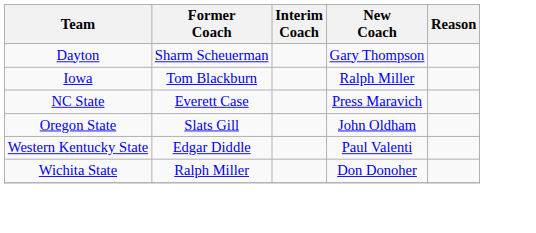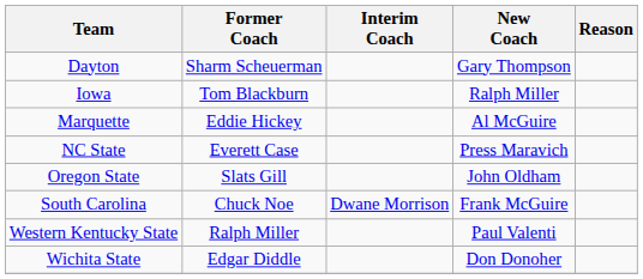 <table class="wikitable" style="text-align:center;">
 <tr>
 <th>Team</th>
 <th>Former<br>Coach</th>
 <th>Interim<br>Coach</th>
 <th>New<br>Coach</th>
 <th>Reason</th>
 </tr>
 <tr>
 <td><a href='#'>Dayton</a></td>
 <td><a href='#'>Sharm Scheuerman</a></td>
 <td></td>
 <td><a href='#'>Gary Thompson</a></td>
 <td></td>
 </tr>
 <tr>
 <td><a href='#'>Iowa</a></td>
 <td><a href='#'>Tom Blackburn</a></td>
 <td></td>
 <td><a href='#'>Ralph Miller</a></td>
 <td></td>
 </tr>
 <tr>
+<td><a href='#'>Marquette</a></td>
+<td><a href='#'>Eddie Hickey</a></td>
+<td></td>
+<td><a href='#'>Al McGuire</a></td>
+<td></td>
+</tr>
+<tr>
 <td><a href='#'>NC State</a></td>
 <td><a href='#'>Everett Case</a></td>
 <td></td>
 <td><a href='#'>Press Maravich</a></td>
 <td></td>
 </tr>
 <tr>
 <td><a href='#'>Oregon State</a></td>
 <td><a href='#'>Slats Gill</a></td>
 <td></td>
 <td><a href='#'>John Oldham</a></td>
 <td></td>
 </tr>
 <tr>
+<td><a href='#'>South Carolina</a></td>
+<td><a href='#'>Chuck Noe</a></td>
+<td><a href='#'>Dwane Morrison</a></td>
+<td><a href='#'>Frank McGuire</a></td>
+<td></td>
+</tr>
+<tr>
 <td><a href='#'>Western Kentucky State</a></td>
-<td><a href='#'>Edgar Diddle</a></td>
+<td><a href='#'>Ralph Miller</a></td>
 <td></td>
 <td><a href='#'>Paul Valenti</a></td>
 <td></td>
 </tr>
 <tr>
 <td><a href='#'>Wichita State</a></td>
-<td><a href='#'>Ralph Miller</a></td>
+<td><a href='#'>Edgar Diddle</a></td>
 <td></td>
 <td><a href='#'>Don Donoher</a></td>
 <td></td>
 </tr>
 <tr>
 </tr>
 </table>
